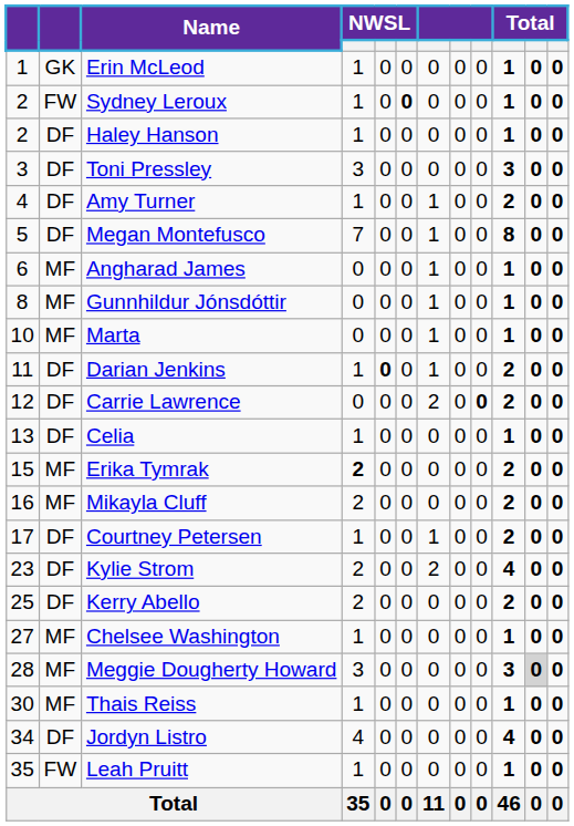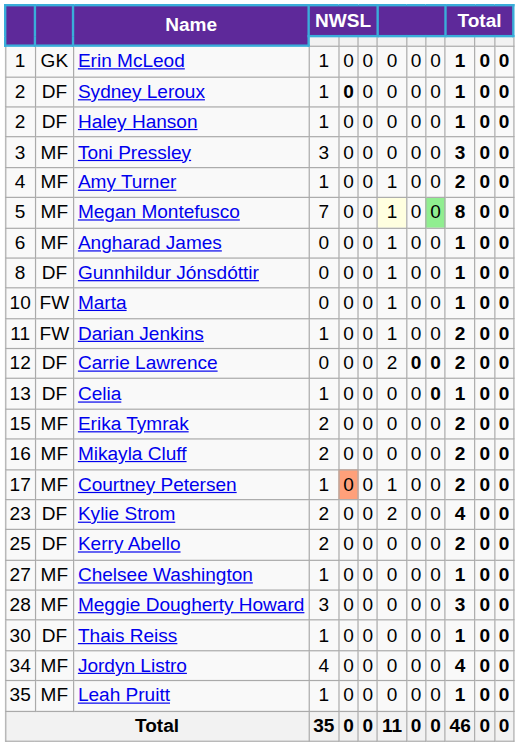 <table class="wikitable sortable" style="text-align:center;">
 <tr>
 <th rowspan="2" style="background:#5E299A; color:white; border:2px solid #3aadd9;"></th>
 <th rowspan="2" style="background:#5E299A; color:white; border:2px solid #3aadd9;"></th>
 <th rowspan="2" style="background:#5E299A; color:white; border:2px solid #3aadd9;">Name</th>
 <th colspan="3" style="background:#5E299A; color:white; border:2px solid #3aadd9;">NWSL</th>
 <th colspan="3" style="background:#5E299A; color:white; border:2px solid #3aadd9;"></th>
 <th colspan="3" style="background:#5E299A; color:white; border:2px solid #3aadd9;">Total</th>
 </tr>
 <tr>
 <th></th>
 <th></th>
 <th></th>
 <th></th>
 <th></th>
 <th></th>
 <th></th>
 <th></th>
 <th></th>
 </tr>
 <tr>
 <td>1</td>
 <td>GK</td>
 <td align="left"> <a href='#'>Erin McLeod</a></td>
 <td>1</td>
 <td>0</td>
 <td>0</td>
 <td>0</td>
 <td>0</td>
 <td>0</td>
 <td><strong>1</strong></td>
 <td><strong>0</strong></td>
 <td><strong>0</strong></td>
 </tr>
 <tr>
 <td>2</td>
-<td>FW</td>
+<td>DF</td>
 <td align="left"> <a href='#'>Sydney Leroux</a></td>
 <td>1</td>
+<td><strong>0</strong></td>
 <td>0</td>
-<td><strong>0</strong></td>
 <td>0</td>
 <td>0</td>
 <td>0</td>
 <td><strong>1</strong></td>
 <td><strong>0</strong></td>
 <td><strong>0</strong></td>
 </tr>
 <tr>
 <td>2</td>
 <td>DF</td>
 <td align="left"> <a href='#'>Haley Hanson</a></td>
 <td>1</td>
 <td>0</td>
 <td>0</td>
 <td>0</td>
 <td>0</td>
 <td>0</td>
 <td><strong>1</strong></td>
 <td><strong>0</strong></td>
 <td><strong>0</strong></td>
 </tr>
 <tr>
 <td>3</td>
-<td>DF</td>
+<td>MF</td>
 <td align="left"> <a href='#'>Toni Pressley</a></td>
 <td>3</td>
 <td>0</td>
 <td>0</td>
 <td>0</td>
 <td>0</td>
 <td>0</td>
 <td><strong>3</strong></td>
 <td><strong>0</strong></td>
 <td><strong>0</strong></td>
 </tr>
 <tr>
 <td>4</td>
-<td>DF</td>
+<td>MF</td>
 <td align="left"> <a href='#'>Amy Turner</a></td>
 <td>1</td>
 <td>0</td>
 <td>0</td>
 <td>1</td>
 <td>0</td>
 <td>0</td>
 <td><strong>2</strong></td>
 <td><strong>0</strong></td>
 <td><strong>0</strong></td>
 </tr>
 <tr>
 <td>5</td>
-<td>DF</td>
+<td>MF</td>
 <td align="left"> <a href='#'>Megan Montefusco</a></td>
 <td>7</td>
 <td>0</td>
 <td>0</td>
-<td>1</td>
+<td style="background: lightyellow;">1</td>
 <td>0</td>
-<td>0</td>
+<td style="background: lightgreen;">0</td>
 <td><strong>8</strong></td>
 <td><strong>0</strong></td>
 <td><strong>0</strong></td>
 </tr>
 <tr>
 <td>6</td>
 <td>MF</td>
 <td align="left"> <a href='#'>Angharad James</a></td>
 <td>0</td>
 <td>0</td>
 <td>0</td>
 <td>1</td>
 <td>0</td>
 <td>0</td>
 <td><strong>1</strong></td>
 <td><strong>0</strong></td>
 <td><strong>0</strong></td>
 </tr>
 <tr>
 <td>8</td>
-<td>MF</td>
+<td>DF</td>
 <td align="left"> <a href='#'>Gunnhildur Jónsdóttir</a></td>
 <td>0</td>
 <td>0</td>
 <td>0</td>
 <td>1</td>
 <td>0</td>
 <td>0</td>
 <td><strong>1</strong></td>
 <td><strong>0</strong></td>
 <td><strong>0</strong></td>
 </tr>
 <tr>
 <td>10</td>
-<td>MF</td>
+<td>FW</td>
 <td align="left"> <a href='#'>Marta</a></td>
 <td>0</td>
 <td>0</td>
 <td>0</td>
 <td>1</td>
 <td>0</td>
 <td>0</td>
 <td><strong>1</strong></td>
 <td><strong>0</strong></td>
 <td><strong>0</strong></td>
 </tr>
 <tr>
 <td>11</td>
-<td>DF</td>
+<td>FW</td>
 <td align="left"> <a href='#'>Darian Jenkins</a></td>
 <td>1</td>
-<td><strong>0</strong></td>
+<td>0</td>
 <td>0</td>
 <td>1</td>
 <td>0</td>
 <td>0</td>
 <td><strong>2</strong></td>
 <td><strong>0</strong></td>
 <td><strong>0</strong></td>
 </tr>
 <tr>
 <td>12</td>
 <td>DF</td>
 <td align="left"> <a href='#'>Carrie Lawrence</a></td>
 <td>0</td>
 <td>0</td>
 <td>0</td>
 <td>2</td>
-<td>0</td>
+<td><strong>0</strong></td>
 <td><strong>0</strong></td>
 <td><strong>2</strong></td>
 <td><strong>0</strong></td>
 <td><strong>0</strong></td>
 </tr>
 <tr>
 <td>13</td>
 <td>DF</td>
 <td align="left"> <a href='#'>Celia</a></td>
 <td>1</td>
 <td>0</td>
 <td>0</td>
 <td>0</td>
 <td>0</td>
-<td>0</td>
+<td><strong>0</strong></td>
 <td><strong>1</strong></td>
 <td><strong>0</strong></td>
 <td><strong>0</strong></td>
 </tr>
 <tr>
 <td>15</td>
 <td>MF</td>
 <td align="left"> <a href='#'>Erika Tymrak</a></td>
-<td><strong>2</strong></td>
+<td>2</td>
 <td>0</td>
 <td>0</td>
 <td>0</td>
 <td>0</td>
 <td>0</td>
 <td><strong>2</strong></td>
 <td><strong>0</strong></td>
 <td><strong>0</strong></td>
 </tr>
 <tr>
 <td>16</td>
 <td>MF</td>
 <td align="left"> <a href='#'>Mikayla Cluff</a></td>
 <td>2</td>
 <td>0</td>
 <td>0</td>
 <td>0</td>
 <td>0</td>
 <td>0</td>
 <td><strong>2</strong></td>
 <td><strong>0</strong></td>
 <td><strong>0</strong></td>
 </tr>
 <tr>
 <td>17</td>
-<td>DF</td>
+<td>MF</td>
 <td align="left"> <a href='#'>Courtney Petersen</a></td>
 <td>1</td>
-<td>0</td>
+<td style="background: lightsalmon;">0</td>
 <td>0</td>
 <td>1</td>
 <td>0</td>
 <td>0</td>
 <td><strong>2</strong></td>
 <td><strong>0</strong></td>
 <td><strong>0</strong></td>
 </tr>
 <tr>
 <td>23</td>
 <td>DF</td>
 <td align="left"> <a href='#'>Kylie Strom</a></td>
 <td>2</td>
 <td>0</td>
 <td>0</td>
 <td>2</td>
 <td>0</td>
 <td>0</td>
 <td><strong>4</strong></td>
 <td><strong>0</strong></td>
 <td><strong>0</strong></td>
 </tr>
 <tr>
 <td>25</td>
 <td>DF</td>
 <td align="left"> <a href='#'>Kerry Abello</a></td>
 <td>2</td>
 <td>0</td>
 <td>0</td>
 <td>0</td>
 <td>0</td>
 <td>0</td>
 <td><strong>2</strong></td>
 <td><strong>0</strong></td>
 <td><strong>0</strong></td>
 </tr>
 <tr>
 <td>27</td>
 <td>MF</td>
 <td align="left"> <a href='#'>Chelsee Washington</a></td>
 <td>1</td>
 <td>0</td>
 <td>0</td>
 <td>0</td>
 <td>0</td>
 <td>0</td>
 <td><strong>1</strong></td>
 <td><strong>0</strong></td>
 <td><strong>0</strong></td>
 </tr>
 <tr>
 <td>28</td>
 <td>MF</td>
 <td align="left"> <a href='#'>Meggie Dougherty Howard</a></td>
 <td>3</td>
 <td>0</td>
 <td>0</td>
 <td>0</td>
 <td>0</td>
 <td>0</td>
 <td><strong>3</strong></td>
-<td style="background: lightgrey;"><strong>0</strong></td>
+<td><strong>0</strong></td>
 <td><strong>0</strong></td>
 </tr>
 <tr>
 <td>30</td>
-<td>MF</td>
+<td>DF</td>
 <td align="left"> <a href='#'>Thais Reiss</a></td>
 <td>1</td>
 <td>0</td>
 <td>0</td>
 <td>0</td>
 <td>0</td>
 <td>0</td>
 <td><strong>1</strong></td>
 <td><strong>0</strong></td>
 <td><strong>0</strong></td>
 </tr>
 <tr>
 <td>34</td>
-<td>DF</td>
+<td>MF</td>
 <td align="left"> <a href='#'>Jordyn Listro</a></td>
 <td>4</td>
 <td>0</td>
 <td>0</td>
 <td>0</td>
 <td>0</td>
 <td>0</td>
 <td><strong>4</strong></td>
 <td><strong>0</strong></td>
 <td><strong>0</strong></td>
 </tr>
 <tr>
 <td>35</td>
-<td>FW</td>
+<td>MF</td>
 <td align="left"> <a href='#'>Leah Pruitt</a></td>
 <td>1</td>
 <td>0</td>
 <td>0</td>
 <td>0</td>
 <td>0</td>
 <td>0</td>
 <td><strong>1</strong></td>
 <td><strong>0</strong></td>
 <td><strong>0</strong></td>
 </tr>
 <tr>
 <th colspan="3">Total</th>
 <th>35</th>
 <th>0</th>
 <th>0</th>
 <th>11</th>
 <th>0</th>
 <th>0</th>
 <th>46</th>
 <th>0</th>
 <th>0</th>
 </tr>
 </table>
